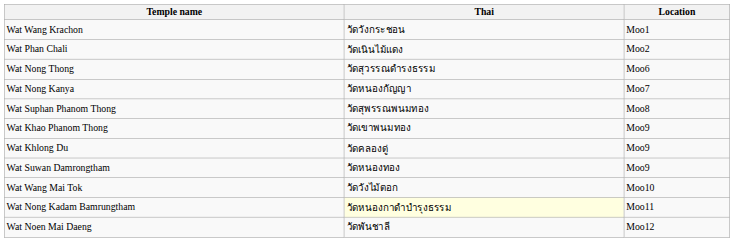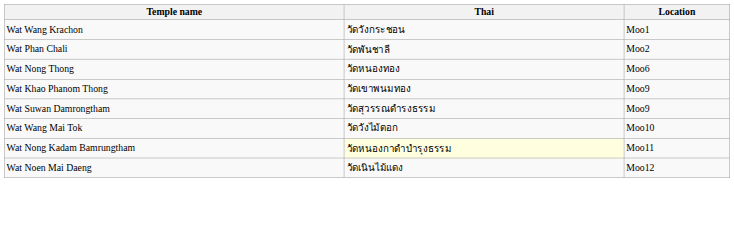 <table class="wikitable" style="width:60%;">
 <tr>
 <th>Temple name</th>
 <th>Thai</th>
 <th>Location</th>
 </tr>
 <tr>
 <td>Wat Wang Krachon</td>
 <td>วัดวังกระชอน</td>
 <td>Moo1</td>
 </tr>
 <tr>
 <td>Wat Phan Chali</td>
-<td>วัดเนินไม้แดง</td>
+<td>วัดพันชาลี</td>
 <td>Moo2</td>
 </tr>
 <tr>
 <td>Wat Nong Thong</td>
-<td>วัดสุวรรณดำรงธรรม</td>
+<td>วัดหนองทอง</td>
 <td>Moo6</td>
-</tr>
-<tr>
-<td>Wat Nong Kanya</td>
-<td>วัดหนองกัญญา</td>
-<td>Moo7</td>
-</tr>
-<tr>
-<td>Wat Suphan Phanom Thong</td>
-<td>วัดสุพรรณพนมทอง</td>
-<td>Moo8</td>
 </tr>
 <tr>
 <td>Wat Khao Phanom Thong</td>
 <td>วัดเขาพนมทอง</td>
 <td>Moo9</td>
 </tr>
 <tr>
-<td>Wat Khlong Du</td>
-<td>วัดคลองดู่</td>
-<td>Moo9</td>
-</tr>
-<tr>
 <td>Wat Suwan Damrongtham</td>
-<td>วัดหนองทอง</td>
+<td>วัดสุวรรณดำรงธรรม</td>
 <td>Moo9</td>
 </tr>
 <tr>
 <td>Wat Wang Mai Tok</td>
 <td>วัดวังไม้ตอก</td>
 <td>Moo10</td>
 </tr>
 <tr>
 <td>Wat Nong Kadam Bamrungtham</td>
 <td style="background: lightyellow;">วัดหนองกาดำบำรุงธรรม</td>
 <td>Moo11</td>
 </tr>
 <tr>
 <td>Wat Noen Mai Daeng</td>
-<td>วัดพันชาลี</td>
+<td>วัดเนินไม้แดง</td>
 <td>Moo12</td>
 </tr>
 </table>
